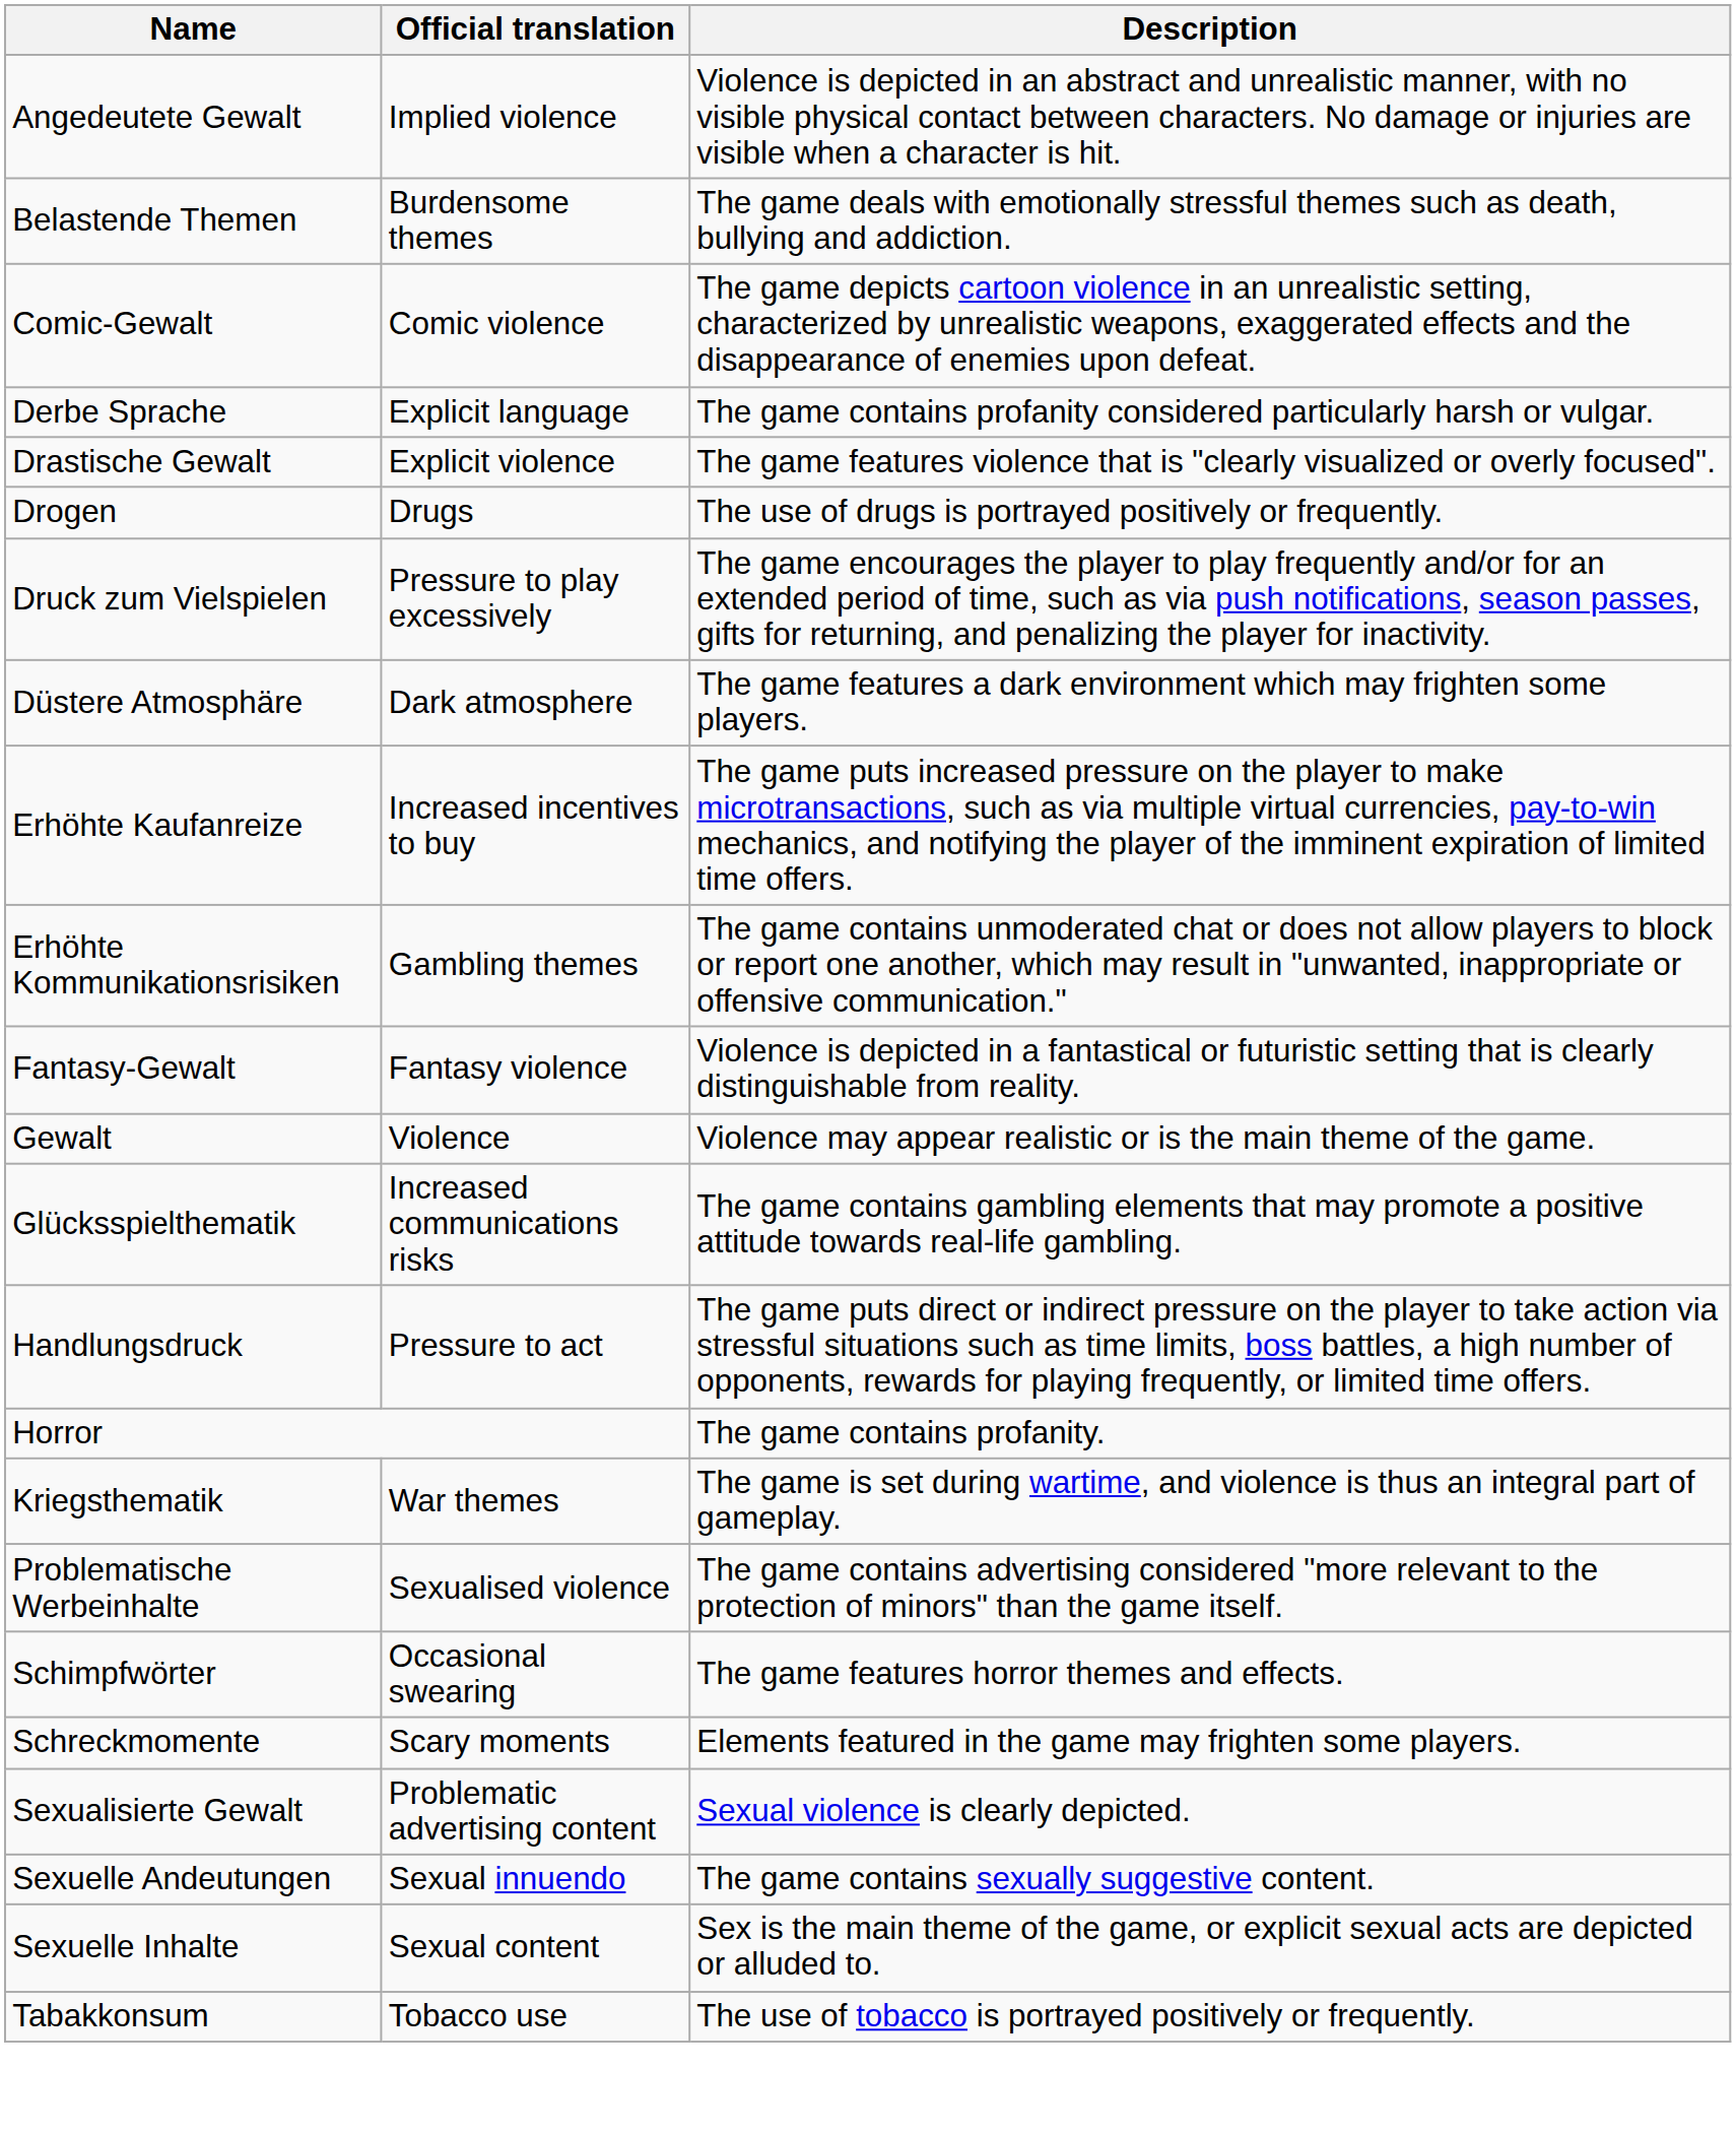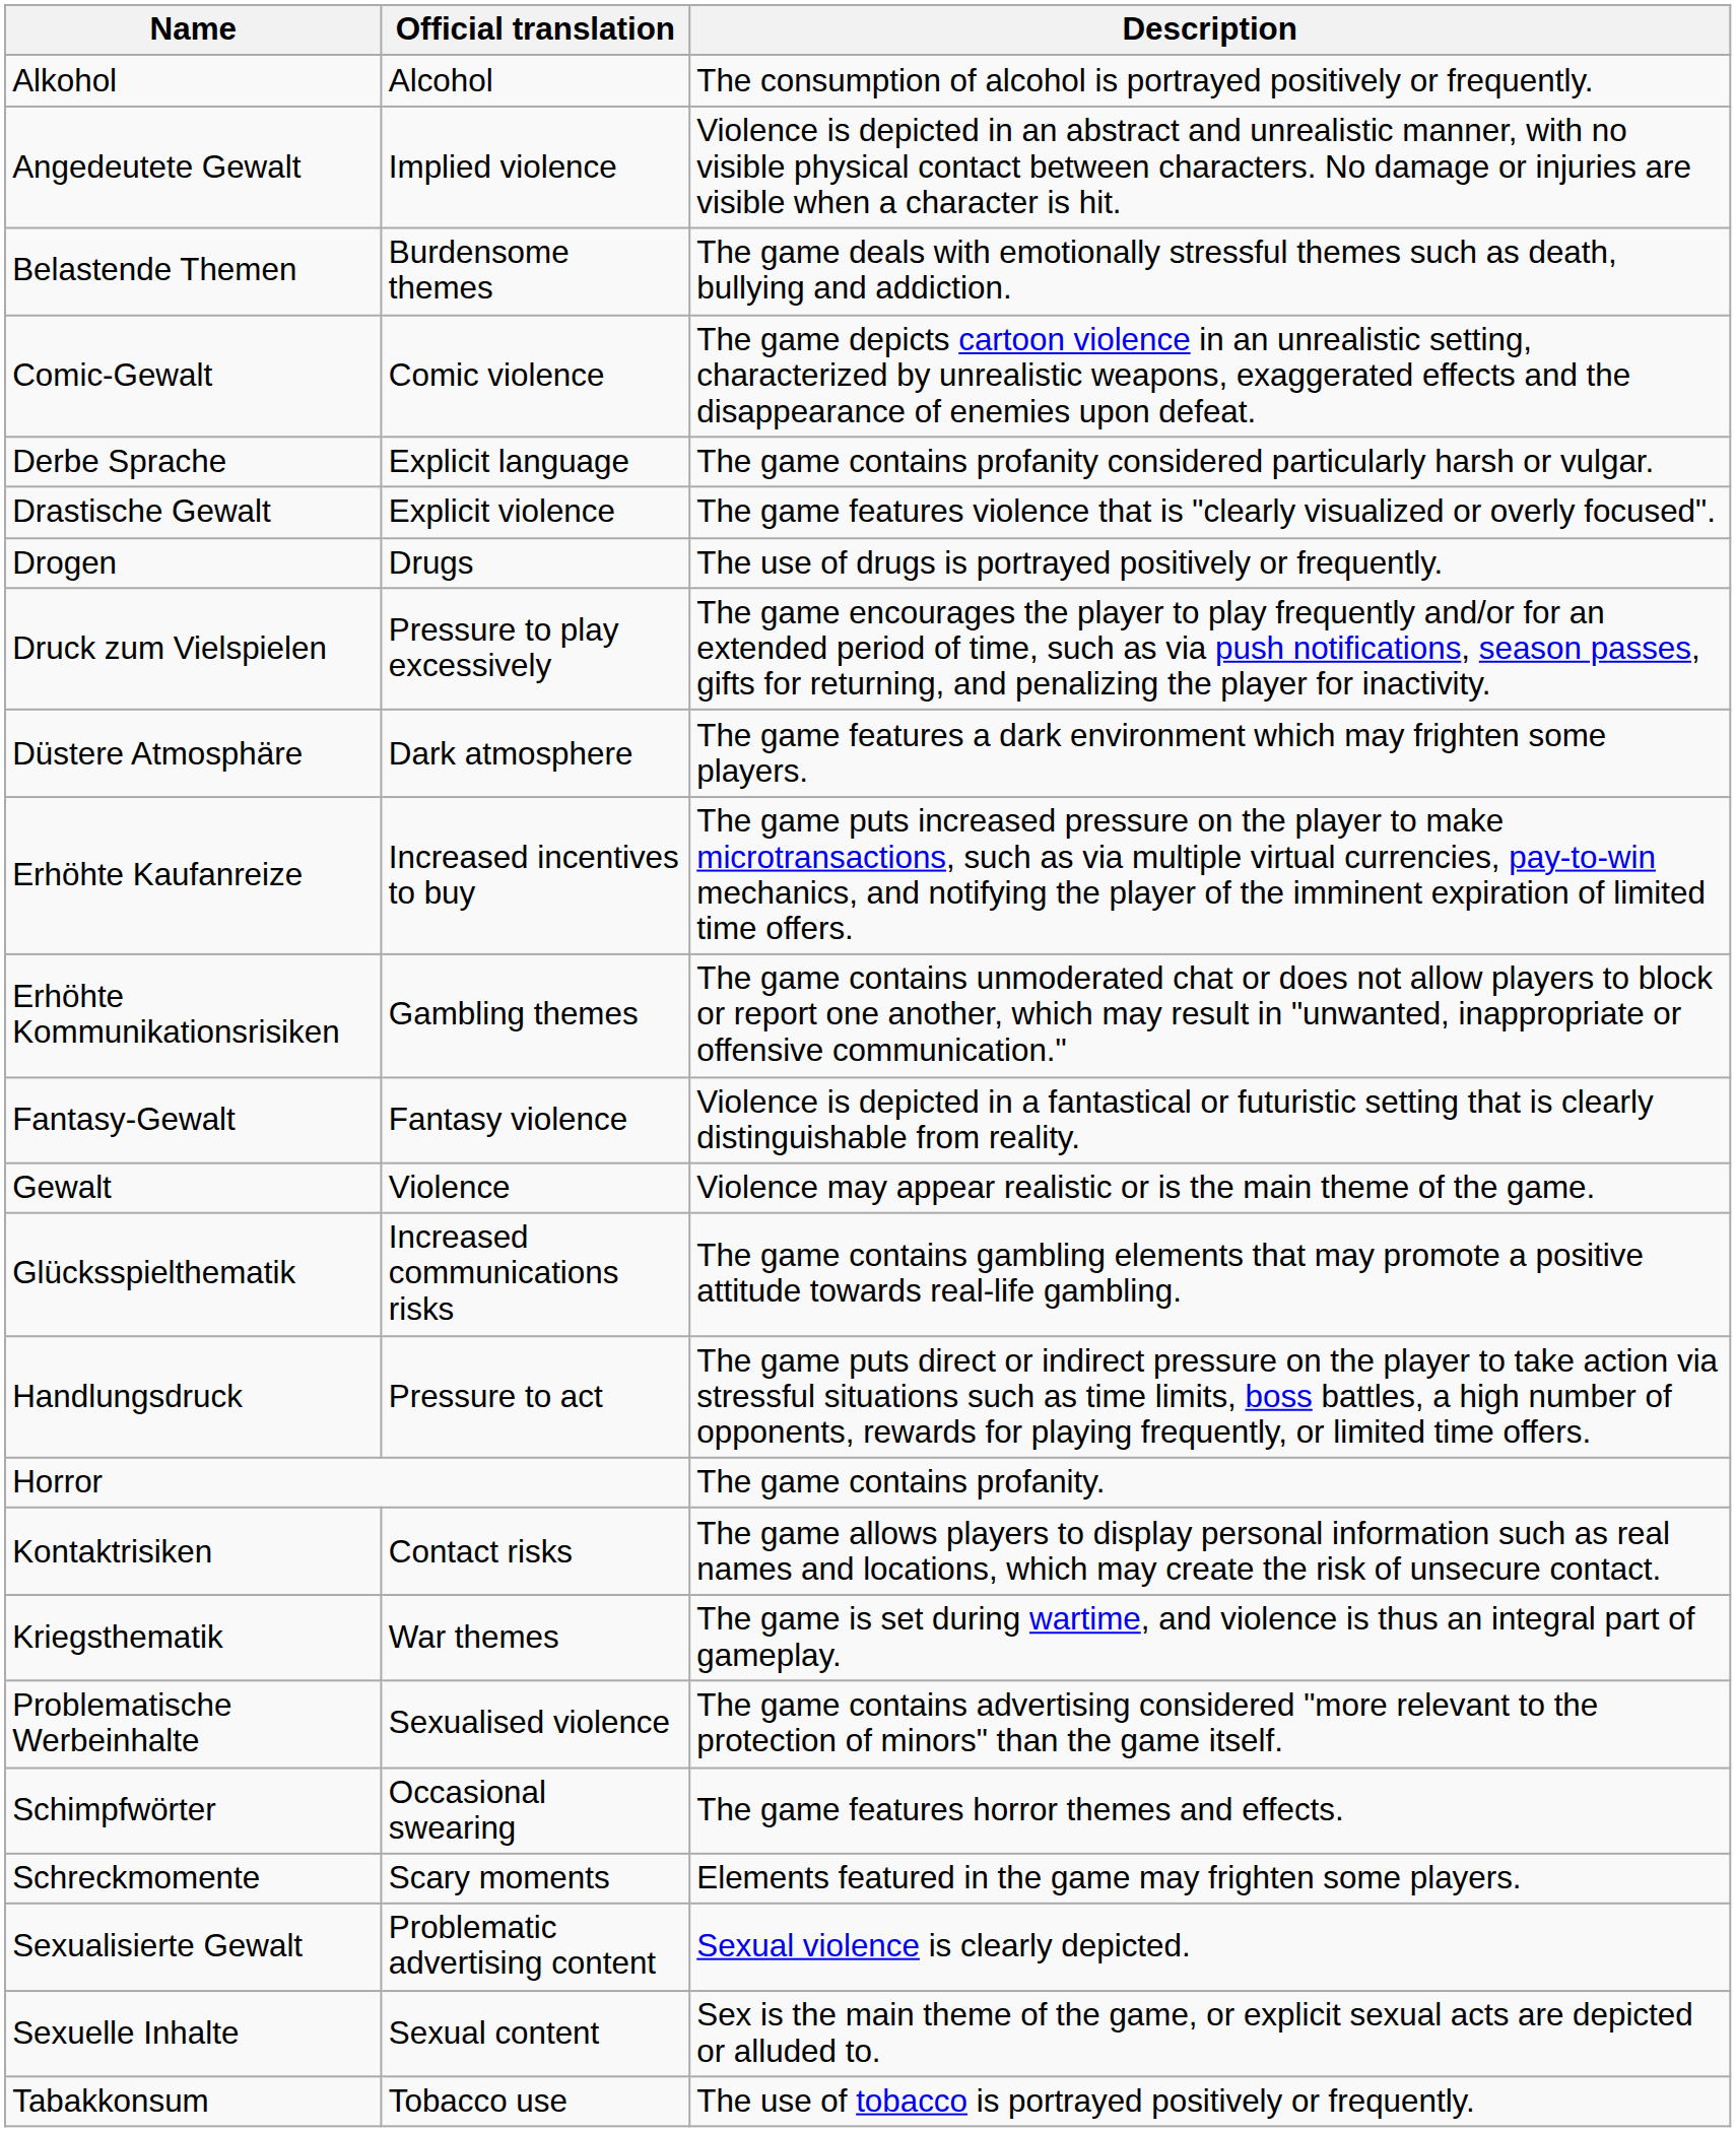 <table class="wikitable sortable">
 <tr>
 <th>Name</th>
 <th>Official translation</th>
 <th>Description</th>
+</tr>
+<tr>
+<td>Alkohol</td>
+<td>Alcohol</td>
+<td>The consumption of alcohol is portrayed positively or frequently.</td>
 </tr>
 <tr>
 <td>Angedeutete Gewalt</td>
 <td>Implied violence</td>
 <td>Violence is depicted in an abstract and unrealistic manner, with no visible physical contact between characters. No damage or injuries are visible when a character is hit.</td>
 </tr>
 <tr>
 <td>Belastende Themen</td>
 <td>Burdensome themes</td>
 <td>The game deals with emotionally stressful themes such as death, bullying and addiction.</td>
 </tr>
 <tr>
 <td>Comic-Gewalt</td>
 <td>Comic violence</td>
 <td>The game depicts <a href='#'>cartoon violence</a> in an unrealistic setting, characterized by unrealistic weapons, exaggerated effects and the disappearance of enemies upon defeat.</td>
 </tr>
 <tr>
 <td>Derbe Sprache</td>
 <td>Explicit language</td>
 <td>The game contains profanity considered particularly harsh or vulgar.</td>
 </tr>
 <tr>
 <td>Drastische Gewalt</td>
 <td>Explicit violence</td>
 <td>The game features violence that is "clearly visualized or overly focused".</td>
 </tr>
 <tr>
 <td>Drogen</td>
 <td>Drugs</td>
 <td>The use of drugs is portrayed positively or frequently.</td>
 </tr>
 <tr>
 <td>Druck zum Vielspielen</td>
 <td>Pressure to play excessively</td>
 <td>The game encourages the player to play frequently and/or for an extended period of time, such as via <a href='#'>push notifications</a>, <a href='#'>season passes</a>, gifts for returning, and penalizing the player for inactivity.</td>
 </tr>
 <tr>
 <td>Düstere Atmosphäre</td>
 <td>Dark atmosphere</td>
 <td>The game features a dark environment which may frighten some players.</td>
 </tr>
 <tr>
 <td>Erhöhte Kaufanreize</td>
 <td>Increased incentives to buy</td>
 <td>The game puts increased pressure on the player to make <a href='#'>microtransactions</a>, such as via multiple virtual currencies, <a href='#'>pay-to-win</a> mechanics, and notifying the player of the imminent expiration of limited time offers.</td>
 </tr>
 <tr>
 <td>Erhöhte Kommunikationsrisiken</td>
 <td>Gambling themes</td>
 <td>The game contains unmoderated chat or does not allow players to block or report one another, which may result in "unwanted, inappropriate or offensive communication."</td>
 </tr>
 <tr>
 <td>Fantasy-Gewalt</td>
 <td>Fantasy violence</td>
 <td>Violence is depicted in a fantastical or futuristic setting that is clearly distinguishable from reality.</td>
 </tr>
 <tr>
 <td>Gewalt</td>
 <td>Violence</td>
 <td>Violence may appear realistic or is the main theme of the game.</td>
 </tr>
 <tr>
 <td>Glücksspielthematik</td>
 <td>Increased communications risks</td>
 <td>The game contains gambling elements that may promote a positive attitude towards real-life gambling.</td>
 </tr>
 <tr>
 <td>Handlungsdruck</td>
 <td>Pressure to act</td>
 <td>The game puts direct or indirect pressure on the player to take action via stressful situations such as time limits, <a href='#'>boss</a> battles, a high number of opponents, rewards for playing frequently, or limited time offers.</td>
 </tr>
 <tr>
 <td colspan="2">Horror</td>
 <td>The game contains profanity.</td>
 </tr>
 <tr>
+<td>Kontaktrisiken</td>
+<td>Contact risks</td>
+<td>The game allows players to display personal information such as real names and locations, which may create the risk of unsecure contact.</td>
+</tr>
+<tr>
 <td>Kriegsthematik</td>
 <td>War themes</td>
 <td>The game is set during <a href='#'>wartime</a>, and violence is thus an integral part of gameplay.</td>
 </tr>
 <tr>
 <td>Problematische Werbeinhalte</td>
 <td>Sexualised violence</td>
 <td>The game contains advertising considered "more relevant to the protection of minors" than the game itself.</td>
 </tr>
 <tr>
 <td>Schimpfwörter</td>
 <td>Occasional swearing</td>
 <td>The game features horror themes and effects.</td>
 </tr>
 <tr>
 <td>Schreckmomente</td>
 <td>Scary moments</td>
 <td>Elements featured in the game may frighten some players.</td>
 </tr>
 <tr>
 <td>Sexualisierte Gewalt</td>
 <td>Problematic advertising content</td>
 <td><a href='#'>Sexual violence</a> is clearly depicted.</td>
 </tr>
 <tr>
-<td>Sexuelle Andeutungen</td>
-<td>Sexual <a href='#'>innuendo</a></td>
-<td>The game contains <a href='#'>sexually suggestive</a> content.</td>
-</tr>
-<tr>
 <td>Sexuelle Inhalte</td>
 <td>Sexual content</td>
 <td>Sex is the main theme of the game, or explicit sexual acts are depicted or alluded to.</td>
 </tr>
 <tr>
 <td>Tabakkonsum</td>
 <td>Tobacco use</td>
 <td>The use of <a href='#'>tobacco</a> is portrayed positively or frequently.</td>
 </tr>
 </table>
